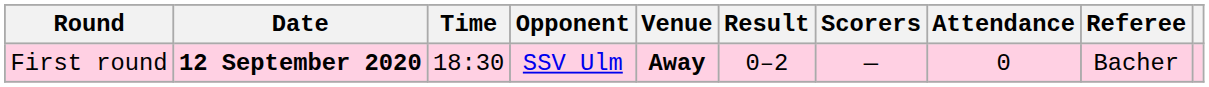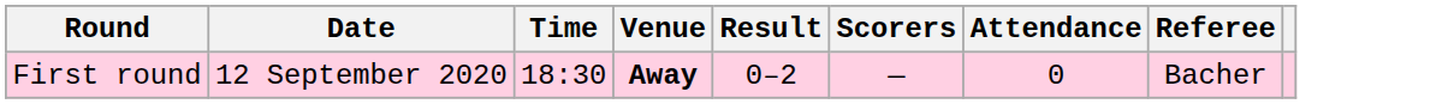 <table class="wikitable" style="text-align:center">
 <tr>
 <th>Round</th>
 <th>Date</th>
 <th>Time</th>
-<th>Opponent</th>
 <th>Venue</th>
 <th>Result</th>
 <th class="unsortable">Scorers</th>
 <th>Attendance</th>
 <th class="unsortable">Referee</th>
 <th></th>
 </tr>
 <tr style="background-color: #ffd0e3;">
 <td>First round</td>
-<td><strong>12 September 2020</strong></td>
+<td>12 September 2020</td>
 <td>18:30</td>
-<td><a href='#'>SSV Ulm</a></td>
 <td><strong>Away</strong></td>
 <td>0–2</td>
 <td>—</td>
 <td>0</td>
 <td>Bacher</td>
 <td></td>
 </tr>
 </table>
